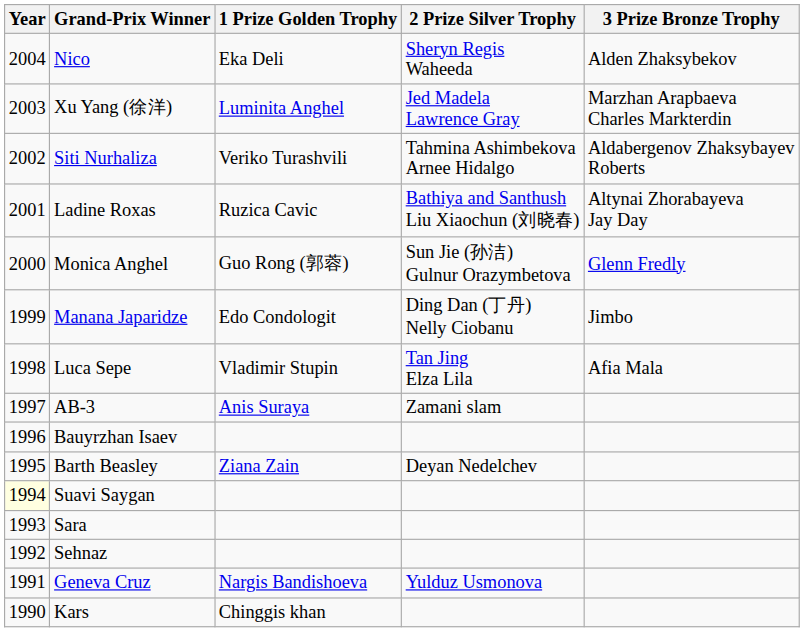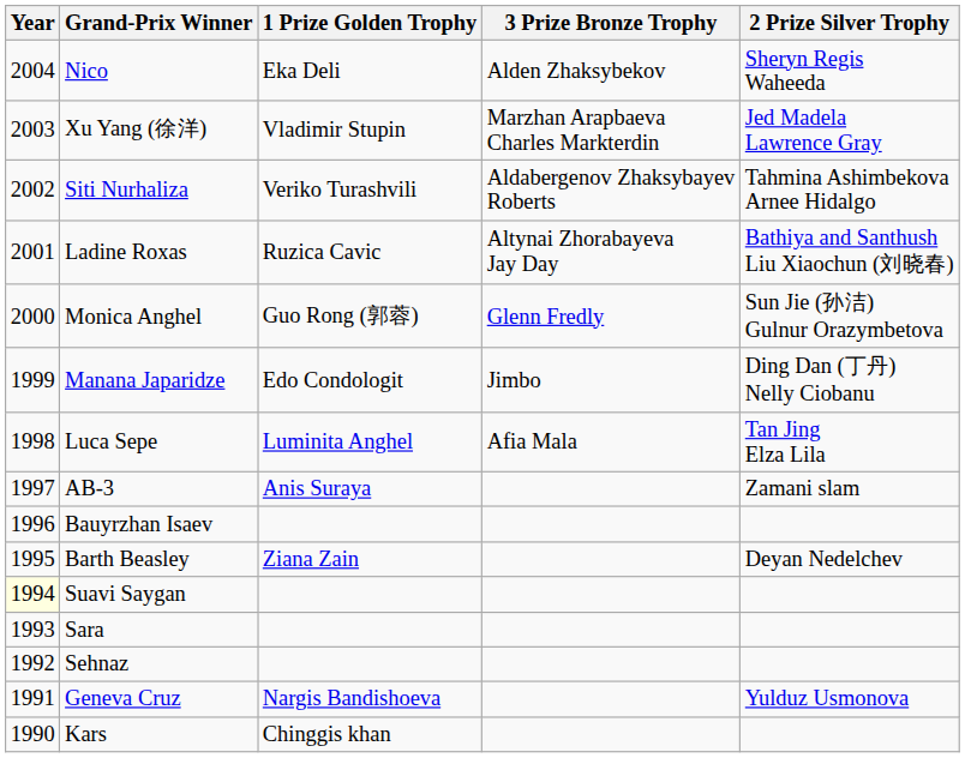 <table class="wikitable">
 <tr>
 <th align="center">Year</th>
 <th align="center">Grand-Prix Winner</th>
 <th align="center">1 Prize Golden Trophy</th>
+<th align="center">3 Prize Bronze Trophy</th>
 <th align="center">2 Prize Silver Trophy</th>
-<th align="center">3 Prize Bronze Trophy</th>
 </tr>
 <tr>
 <td>2004<br></td>
 <td> <a href='#'>Nico</a></td>
 <td> Eka Deli</td>
+<td> Alden Zhaksybekov</td>
 <td> <a href='#'>Sheryn Regis</a><br> Waheeda</td>
-<td> Alden Zhaksybekov</td>
 </tr>
 <tr>
 <td>2003<br></td>
 <td> Xu Yang (徐洋)</td>
-<td> <a href='#'>Luminita Anghel</a></td>
+<td> Vladimir Stupin</td>
+<td> Marzhan Arapbaeva<br> Charles Markterdin</td>
 <td> <a href='#'>Jed Madela</a><br> <a href='#'>Lawrence Gray</a></td>
-<td> Marzhan Arapbaeva<br> Charles Markterdin</td>
 </tr>
 <tr>
 <td>2002<br></td>
 <td> <a href='#'>Siti Nurhaliza</a></td>
 <td> Veriko Turashvili</td>
+<td> Aldabergenov Zhaksybayev<br> Roberts</td>
 <td> Tahmina Ashimbekova<br> Arnee Hidalgo</td>
-<td> Aldabergenov Zhaksybayev<br> Roberts</td>
 </tr>
 <tr>
 <td>2001</td>
 <td> Ladine Roxas</td>
 <td> Ruzica Cavic</td>
+<td> Altynai Zhorabayeva<br> Jay Day</td>
 <td> <a href='#'>Bathiya and Santhush</a><br> Liu Xiaochun (刘晓春)</td>
-<td> Altynai Zhorabayeva<br> Jay Day</td>
 </tr>
 <tr>
 <td>2000</td>
 <td> Monica Anghel</td>
 <td> Guo Rong (郭蓉)</td>
+<td> <a href='#'>Glenn Fredly</a></td>
 <td> Sun Jie (孙洁)<br> Gulnur Orazymbetova</td>
-<td> <a href='#'>Glenn Fredly</a></td>
 </tr>
 <tr>
 <td>1999</td>
 <td> <a href='#'>Manana Japaridze</a></td>
 <td> Edo Condologit</td>
+<td> Jimbo</td>
 <td> Ding Dan (丁丹)<br> Nelly Ciobanu</td>
-<td> Jimbo</td>
 </tr>
 <tr>
 <td>1998</td>
 <td> Luca Sepe</td>
-<td> Vladimir Stupin</td>
+<td> <a href='#'>Luminita Anghel</a></td>
+<td> Afia Mala</td>
 <td> <a href='#'>Tan Jing</a><br> Elza Lila</td>
-<td> Afia Mala</td>
 </tr>
 <tr>
 <td>1997</td>
 <td> AB-3</td>
 <td> <a href='#'>Anis Suraya</a></td>
+<td></td>
 <td> Zamani slam</td>
-<td></td>
 </tr>
 <tr>
 <td>1996</td>
 <td> Bauyrzhan Isaev</td>
 <td></td>
 <td></td>
 <td></td>
 </tr>
 <tr>
 <td>1995</td>
 <td> Barth Beasley</td>
 <td> <a href='#'>Ziana Zain</a></td>
+<td></td>
 <td>Deyan Nedelchev</td>
-<td></td>
 </tr>
 <tr>
 <td style="background: lightyellow;">1994</td>
 <td> Suavi Saygan</td>
 <td></td>
 <td></td>
 <td></td>
 </tr>
 <tr>
 <td>1993</td>
 <td> Sara</td>
 <td></td>
 <td></td>
 <td></td>
 </tr>
 <tr>
 <td>1992</td>
 <td> Sehnaz</td>
 <td></td>
 <td></td>
 <td></td>
 </tr>
 <tr>
 <td>1991</td>
 <td> <a href='#'>Geneva Cruz</a></td>
 <td> <a href='#'>Nargis Bandishoeva</a></td>
+<td></td>
 <td> <a href='#'>Yulduz Usmonova</a></td>
-<td></td>
 </tr>
 <tr>
 <td>1990</td>
 <td> Kars</td>
 <td> Chinggis khan</td>
 <td></td>
 <td></td>
 </tr>
 </table>
